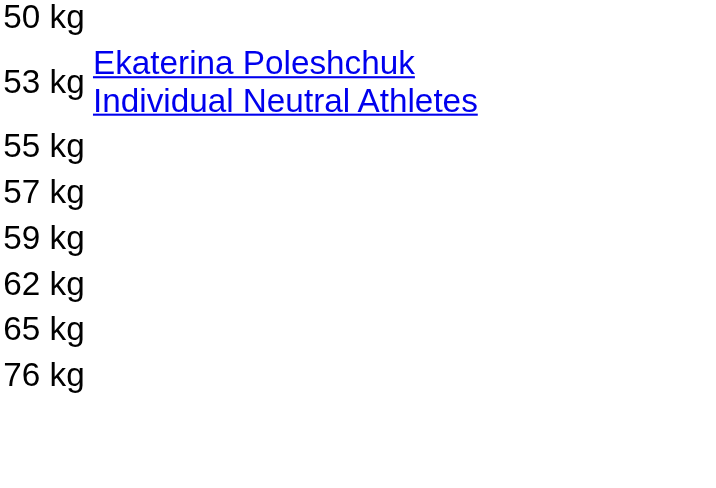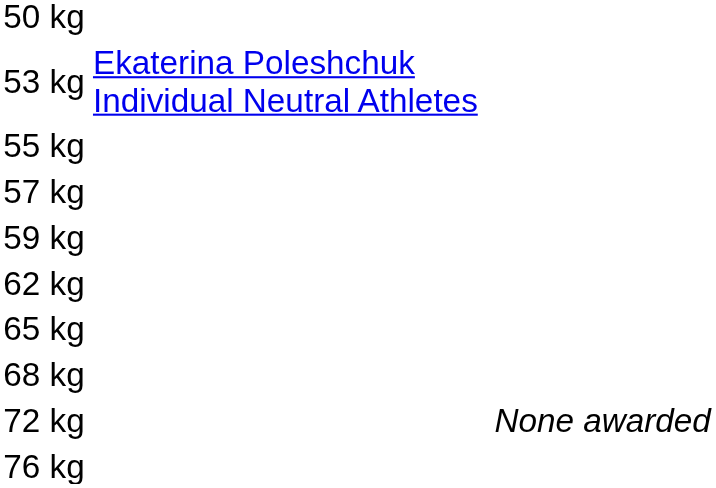 <table>
 <tr>
 <td>50 kg<br></td>
 <td></td>
 <td></td>
 <td></td>
 </tr>
 <tr>
 <td rowspan=2>53 kg<br></td>
 <td rowspan=2><a href='#'>Ekaterina Poleshchuk</a><br><a href='#'>Individual Neutral Athletes</a></td>
 <td rowspan=2></td>
 <td></td>
 </tr>
 <tr>
 <td></td>
 </tr>
 <tr>
 <td>55 kg<br></td>
 <td></td>
 <td></td>
 <td></td>
 </tr>
 <tr>
 <td rowspan=2>57 kg<br></td>
 <td rowspan=2></td>
 <td rowspan=2></td>
 <td></td>
 </tr>
 <tr>
 <td></td>
 </tr>
 <tr>
 <td>59 kg<br></td>
 <td></td>
 <td></td>
 <td></td>
 </tr>
 <tr>
 <td rowspan=2>62 kg<br></td>
 <td rowspan=2></td>
 <td rowspan=2></td>
 <td></td>
 </tr>
 <tr>
 <td></td>
 </tr>
 <tr>
 <td>65 kg<br></td>
 <td></td>
 <td></td>
 <td></td>
 </tr>
 <tr>
+<td>68 kg<br></td>
+<td></td>
+<td></td>
+<td></td>
+</tr>
+<tr>
+<td>72 kg<br></td>
+<td></td>
+<td></td>
+<td><em>None awarded</em></td>
+</tr>
+<tr>
 <td>76 kg<br></td>
 <td></td>
 <td></td>
 <td></td>
 </tr>
 </table>
